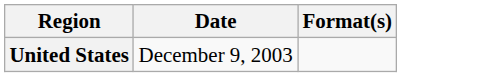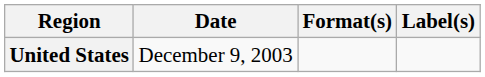 <table class="wikitable sortable plainrowheaders">
 <tr>
 <th scope="col">Region</th>
 <th scope="col">Date</th>
 <th scope="col">Format(s)</th>
+<th scope="col">Label(s)</th>
 </tr>
 <tr>
 <th scope="row">United States</th>
 <td>December 9, 2003</td>
 <td></td>
+<td></td>
 </tr>
 </table>
